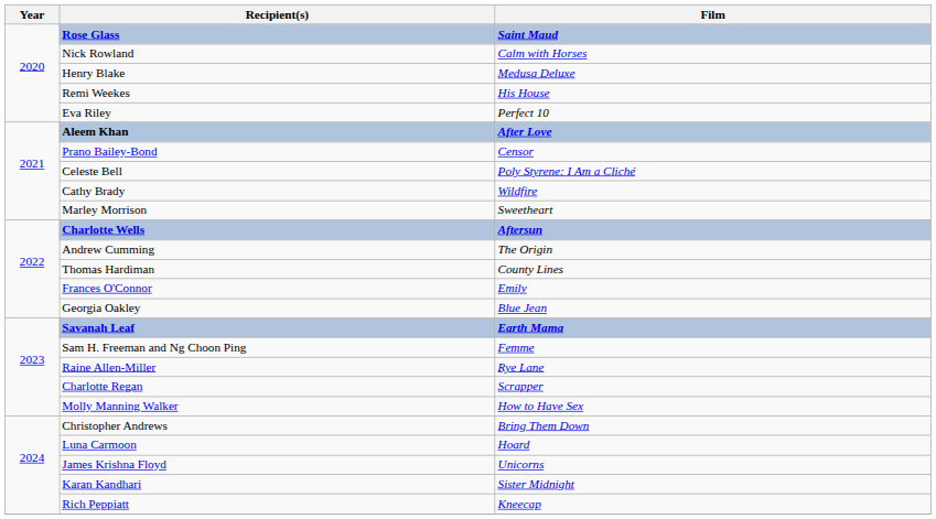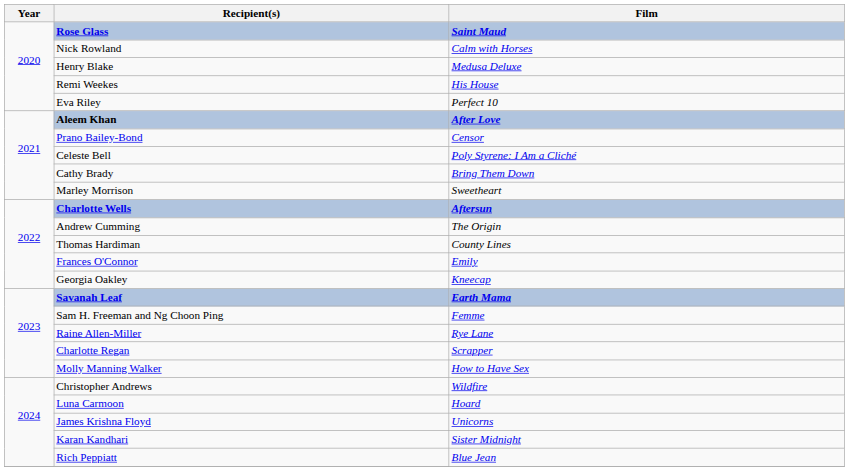 <table class="wikitable" width="95%" cellpadding="5">
 <tr>
 <th width="5%">Year</th>
 <th width="40%">Recipient(s)</th>
 <th width="40%">Film</th>
 </tr>
 <tr>
 <td rowspan="5" style="text-align:center;"><a href='#'>2020</a><br><br></td>
 <td style="background:#B0C4DE"><strong><a href='#'>Rose Glass</a></strong></td>
 <td style="background:#B0C4DE"><strong><em><a href='#'>Saint Maud</a></em></strong></td>
 </tr>
 <tr>
 <td>Nick Rowland</td>
 <td><em><a href='#'>Calm with Horses</a></em></td>
 </tr>
 <tr>
 <td>Henry Blake</td>
 <td><em><a href='#'>Medusa Deluxe</a></em></td>
 </tr>
 <tr>
 <td>Remi Weekes</td>
 <td><em><a href='#'>His House</a></em></td>
 </tr>
 <tr>
 <td>Eva Riley</td>
 <td><em>Perfect 10</em></td>
 </tr>
 <tr>
 <td rowspan="5" style="text-align:center;"><a href='#'>2021</a><br><br></td>
 <td style="background:#B0C4DE"><strong>Aleem Khan</strong></td>
 <td style="background:#B0C4DE"><strong><em><a href='#'>After Love</a></em></strong></td>
 </tr>
 <tr>
 <td><a href='#'>Prano Bailey-Bond</a></td>
 <td><em><a href='#'>Censor</a></em></td>
 </tr>
 <tr>
 <td>Celeste Bell</td>
 <td><em><a href='#'>Poly Styrene: I Am a Cliché</a></em></td>
 </tr>
 <tr>
 <td>Cathy Brady</td>
-<td><em><a href='#'>Wildfire</a></em></td>
+<td><em><a href='#'>Bring Them Down</a></em></td>
 </tr>
 <tr>
 <td>Marley Morrison</td>
 <td><em>Sweetheart</em></td>
 </tr>
 <tr>
 <td rowspan="5" style="text-align:center;"><a href='#'>2022</a><br><br></td>
 <td style="background:#B0C4DE"><strong><a href='#'>Charlotte Wells</a></strong></td>
 <td style="background:#B0C4DE"><strong><em><a href='#'>Aftersun</a></em></strong></td>
 </tr>
 <tr>
 <td>Andrew Cumming</td>
 <td><em>The Origin</em></td>
 </tr>
 <tr>
 <td>Thomas Hardiman</td>
 <td><em>County Lines</em></td>
 </tr>
 <tr>
 <td><a href='#'>Frances O'Connor</a></td>
 <td><em><a href='#'>Emily</a></em></td>
 </tr>
 <tr>
 <td>Georgia Oakley</td>
-<td><em><a href='#'>Blue Jean</a></em></td>
+<td><em><a href='#'>Kneecap</a></em></td>
 </tr>
 <tr>
 <td rowspan="5" style="text-align:center;"><a href='#'>2023</a><br><br></td>
 <td style="background:#B0C4DE"><strong><a href='#'>Savanah Leaf</a></strong></td>
 <td style="background:#B0C4DE"><strong><em><a href='#'>Earth Mama</a></em></strong></td>
 </tr>
 <tr>
 <td>Sam H. Freeman and Ng Choon Ping</td>
 <td><em><a href='#'>Femme</a></em></td>
 </tr>
 <tr>
 <td><a href='#'>Raine Allen-Miller</a></td>
 <td><em><a href='#'>Rye Lane</a></em></td>
 </tr>
 <tr>
 <td><a href='#'>Charlotte Regan</a></td>
 <td><em><a href='#'>Scrapper</a></em></td>
 </tr>
 <tr>
 <td><a href='#'>Molly Manning Walker</a></td>
 <td><em><a href='#'>How to Have Sex</a></em></td>
 </tr>
 <tr>
 <td rowspan="5" style="text-align:center;"><a href='#'>2024</a><br><br></td>
 <td>Christopher Andrews</td>
-<td><em><a href='#'>Bring Them Down</a></em></td>
+<td><em><a href='#'>Wildfire</a></em></td>
 </tr>
 <tr>
 <td><a href='#'>Luna Carmoon</a></td>
 <td><em><a href='#'>Hoard</a></em></td>
 </tr>
 <tr>
 <td><a href='#'>James Krishna Floyd</a></td>
 <td><em><a href='#'>Unicorns</a></em> </td>
 </tr>
 <tr>
 <td><a href='#'>Karan Kandhari</a></td>
 <td><em><a href='#'>Sister Midnight</a></em></td>
 </tr>
 <tr>
 <td><a href='#'>Rich Peppiatt</a></td>
-<td><em><a href='#'>Kneecap</a></em></td>
+<td><em><a href='#'>Blue Jean</a></em></td>
 </tr>
 <tr>
 </tr>
 </table>
